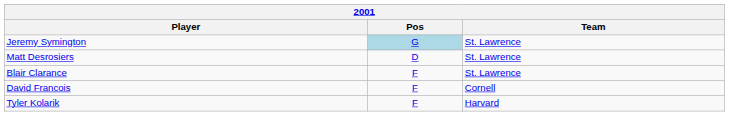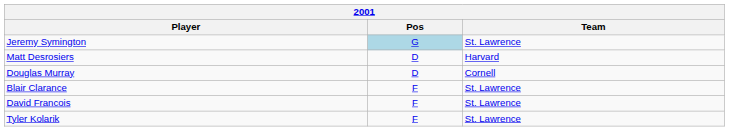 <table class="wikitable" width=95%>
 <tr>
 <th colspan=3><a href='#'>2001</a></th>
 </tr>
 <tr>
 <th>Player</th>
 <th>Pos</th>
 <th>Team</th>
 </tr>
 <tr>
 <td><a href='#'>Jeremy Symington</a></td>
 <td align=center style="background: lightblue;"><a href='#'>G</a></td>
 <td><a href='#'>St. Lawrence</a></td>
 </tr>
 <tr>
 <td><a href='#'>Matt Desrosiers</a></td>
 <td align=center><a href='#'>D</a></td>
-<td><a href='#'>St. Lawrence</a></td>
+<td><a href='#'>Harvard</a></td>
+</tr>
+<tr>
+<td><a href='#'>Douglas Murray</a></td>
+<td align=center><a href='#'>D</a></td>
+<td><a href='#'>Cornell</a></td>
 </tr>
 <tr>
 <td><a href='#'>Blair Clarance</a></td>
 <td align=center><a href='#'>F</a></td>
 <td><a href='#'>St. Lawrence</a></td>
 </tr>
 <tr>
 <td><a href='#'>David Francois</a></td>
 <td align=center><a href='#'>F</a></td>
-<td><a href='#'>Cornell</a></td>
+<td><a href='#'>St. Lawrence</a></td>
 </tr>
 <tr>
 <td><a href='#'>Tyler Kolarik</a></td>
 <td align=center><a href='#'>F</a></td>
-<td><a href='#'>Harvard</a></td>
+<td><a href='#'>St. Lawrence</a></td>
 </tr>
 </table>
